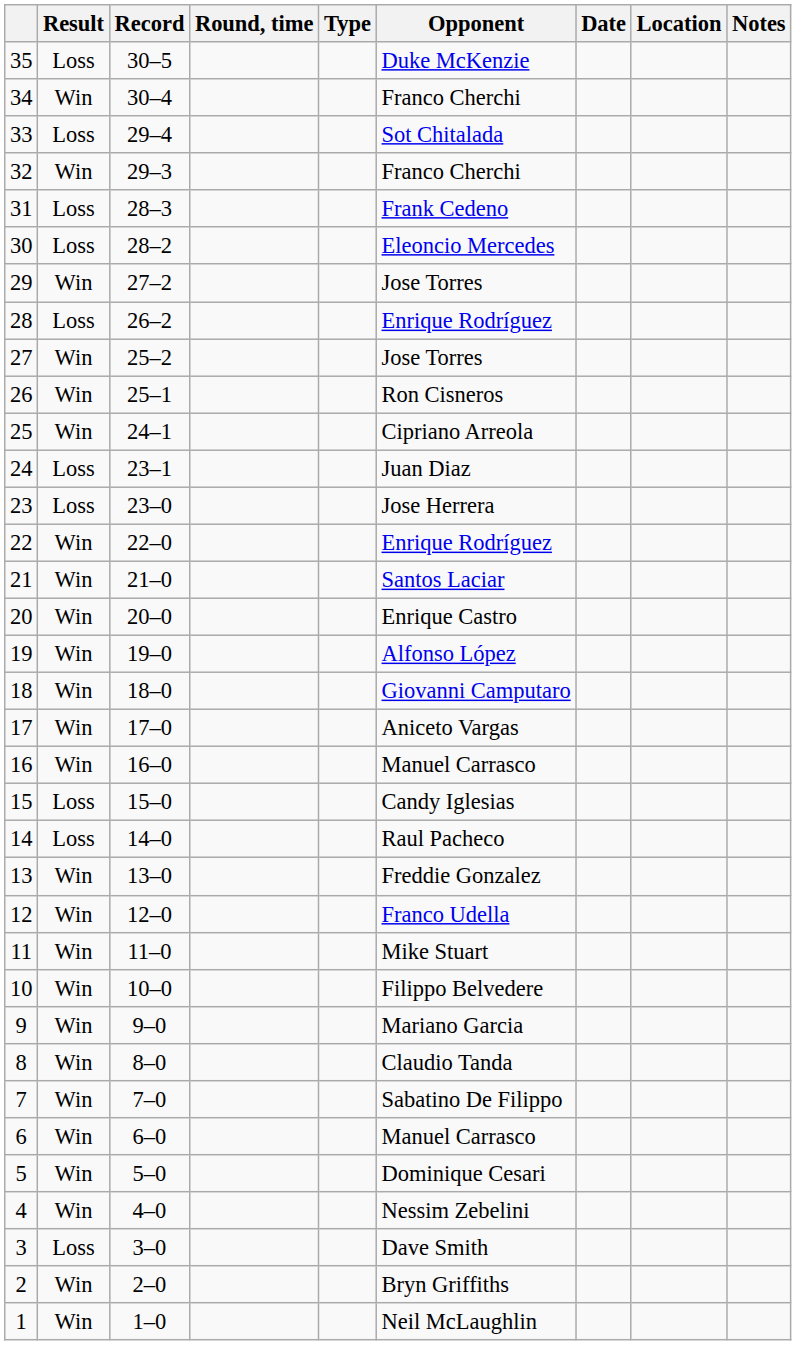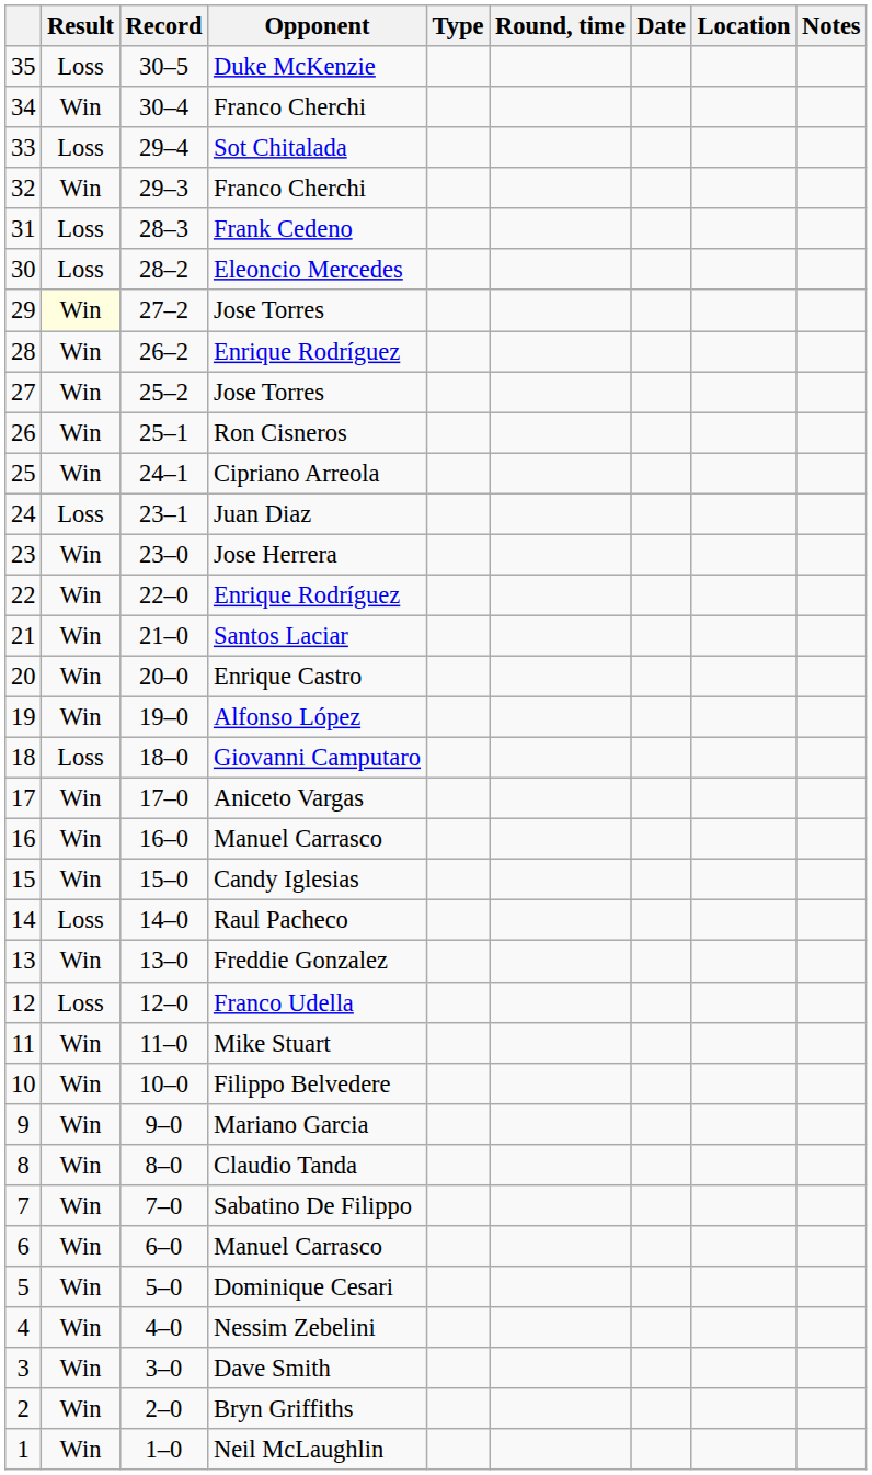 <table class="wikitable" style="text-align:center; font-size:95%">
 <tr>
 <th></th>
 <th>Result</th>
 <th>Record</th>
+<th>Opponent</th>
+<th>Type</th>
 <th>Round, time</th>
-<th>Type</th>
-<th>Opponent</th>
 <th>Date</th>
 <th>Location</th>
 <th>Notes</th>
 </tr>
 <tr>
 <td>35</td>
 <td>Loss</td>
 <td>30–5</td>
+<td align=left><a href='#'>Duke McKenzie</a></td>
 <td></td>
 <td></td>
-<td align=left><a href='#'>Duke McKenzie</a></td>
 <td></td>
 <td align=left></td>
 <td align=left></td>
 </tr>
 <tr>
 <td>34</td>
 <td>Win</td>
 <td>30–4</td>
+<td align=left>Franco Cherchi</td>
 <td></td>
 <td></td>
-<td align=left>Franco Cherchi</td>
 <td></td>
 <td align=left></td>
 <td align=left></td>
 </tr>
 <tr>
 <td>33</td>
 <td>Loss</td>
 <td>29–4</td>
+<td align=left><a href='#'>Sot Chitalada</a></td>
 <td></td>
 <td></td>
-<td align=left><a href='#'>Sot Chitalada</a></td>
 <td></td>
 <td align=left></td>
 <td align=left></td>
 </tr>
 <tr>
 <td>32</td>
 <td>Win</td>
 <td>29–3</td>
+<td align=left>Franco Cherchi</td>
 <td></td>
 <td></td>
-<td align=left>Franco Cherchi</td>
 <td></td>
 <td align=left></td>
 <td align=left></td>
 </tr>
 <tr>
 <td>31</td>
 <td>Loss</td>
 <td>28–3</td>
+<td align=left><a href='#'>Frank Cedeno</a></td>
 <td></td>
 <td></td>
-<td align=left><a href='#'>Frank Cedeno</a></td>
 <td></td>
 <td align=left></td>
 <td align=left></td>
 </tr>
 <tr>
 <td>30</td>
 <td>Loss</td>
 <td>28–2</td>
+<td align=left><a href='#'>Eleoncio Mercedes</a></td>
 <td></td>
 <td></td>
-<td align=left><a href='#'>Eleoncio Mercedes</a></td>
 <td></td>
 <td align=left></td>
 <td align=left></td>
 </tr>
 <tr>
 <td>29</td>
-<td>Win</td>
+<td style="background: lightyellow;">Win</td>
 <td>27–2</td>
+<td align=left>Jose Torres</td>
 <td></td>
 <td></td>
-<td align=left>Jose Torres</td>
 <td></td>
 <td align=left></td>
 <td align=left></td>
 </tr>
 <tr>
 <td>28</td>
-<td>Loss</td>
+<td>Win</td>
 <td>26–2</td>
+<td align=left><a href='#'>Enrique Rodríguez</a></td>
 <td></td>
 <td></td>
-<td align=left><a href='#'>Enrique Rodríguez</a></td>
 <td></td>
 <td align=left></td>
 <td align=left></td>
 </tr>
 <tr>
 <td>27</td>
 <td>Win</td>
 <td>25–2</td>
+<td align=left>Jose Torres</td>
 <td></td>
 <td></td>
-<td align=left>Jose Torres</td>
 <td></td>
 <td align=left></td>
 <td align=left></td>
 </tr>
 <tr>
 <td>26</td>
 <td>Win</td>
 <td>25–1</td>
+<td align=left>Ron Cisneros</td>
 <td></td>
 <td></td>
-<td align=left>Ron Cisneros</td>
 <td></td>
 <td align=left></td>
 <td align=left></td>
 </tr>
 <tr>
 <td>25</td>
 <td>Win</td>
 <td>24–1</td>
+<td align=left>Cipriano Arreola</td>
 <td></td>
 <td></td>
-<td align=left>Cipriano Arreola</td>
 <td></td>
 <td align=left></td>
 <td align=left></td>
 </tr>
 <tr>
 <td>24</td>
 <td>Loss</td>
 <td>23–1</td>
+<td align=left>Juan Diaz</td>
 <td></td>
 <td></td>
-<td align=left>Juan Diaz</td>
 <td></td>
 <td align=left></td>
 <td align=left></td>
 </tr>
 <tr>
 <td>23</td>
-<td>Loss</td>
+<td>Win</td>
 <td>23–0</td>
+<td align=left>Jose Herrera</td>
 <td></td>
 <td></td>
-<td align=left>Jose Herrera</td>
 <td></td>
 <td align=left></td>
 <td align=left></td>
 </tr>
 <tr>
 <td>22</td>
 <td>Win</td>
 <td>22–0</td>
+<td align=left><a href='#'>Enrique Rodríguez</a></td>
 <td></td>
 <td></td>
-<td align=left><a href='#'>Enrique Rodríguez</a></td>
 <td></td>
 <td align=left></td>
 <td align=left></td>
 </tr>
 <tr>
 <td>21</td>
 <td>Win</td>
 <td>21–0</td>
+<td align=left><a href='#'>Santos Laciar</a></td>
 <td></td>
 <td></td>
-<td align=left><a href='#'>Santos Laciar</a></td>
 <td></td>
 <td align=left></td>
 <td align=left></td>
 </tr>
 <tr>
 <td>20</td>
 <td>Win</td>
 <td>20–0</td>
+<td align=left>Enrique Castro</td>
 <td></td>
 <td></td>
-<td align=left>Enrique Castro</td>
 <td></td>
 <td align=left></td>
 <td align=left></td>
 </tr>
 <tr>
 <td>19</td>
 <td>Win</td>
 <td>19–0</td>
+<td align=left><a href='#'>Alfonso López</a></td>
 <td></td>
 <td></td>
-<td align=left><a href='#'>Alfonso López</a></td>
 <td></td>
 <td align=left></td>
 <td align=left></td>
 </tr>
 <tr>
 <td>18</td>
-<td>Win</td>
+<td>Loss</td>
 <td>18–0</td>
+<td align=left><a href='#'>Giovanni Camputaro</a></td>
 <td></td>
 <td></td>
-<td align=left><a href='#'>Giovanni Camputaro</a></td>
 <td></td>
 <td align=left></td>
 <td align=left></td>
 </tr>
 <tr>
 <td>17</td>
 <td>Win</td>
 <td>17–0</td>
+<td align=left>Aniceto Vargas</td>
 <td></td>
 <td></td>
-<td align=left>Aniceto Vargas</td>
 <td></td>
 <td align=left></td>
 <td align=left></td>
 </tr>
 <tr>
 <td>16</td>
 <td>Win</td>
 <td>16–0</td>
+<td align=left>Manuel Carrasco</td>
 <td></td>
 <td></td>
-<td align=left>Manuel Carrasco</td>
 <td></td>
 <td align=left></td>
 <td align=left></td>
 </tr>
 <tr>
 <td>15</td>
-<td>Loss</td>
+<td>Win</td>
 <td>15–0</td>
+<td align=left>Candy Iglesias</td>
 <td></td>
 <td></td>
-<td align=left>Candy Iglesias</td>
 <td></td>
 <td align=left></td>
 <td align=left></td>
 </tr>
 <tr>
 <td>14</td>
 <td>Loss</td>
 <td>14–0</td>
+<td align=left>Raul Pacheco</td>
 <td></td>
 <td></td>
-<td align=left>Raul Pacheco</td>
 <td></td>
 <td align=left></td>
 <td align=left></td>
 </tr>
 <tr>
 <td>13</td>
 <td>Win</td>
 <td>13–0</td>
+<td align=left>Freddie Gonzalez</td>
 <td></td>
 <td></td>
-<td align=left>Freddie Gonzalez</td>
 <td></td>
 <td align=left></td>
 <td align=left></td>
 </tr>
 <tr>
 <td>12</td>
-<td>Win</td>
+<td>Loss</td>
 <td>12–0</td>
+<td align=left><a href='#'>Franco Udella</a></td>
 <td></td>
 <td></td>
-<td align=left><a href='#'>Franco Udella</a></td>
 <td></td>
 <td align=left></td>
 <td align=left></td>
 </tr>
 <tr>
 <td>11</td>
 <td>Win</td>
 <td>11–0</td>
+<td align=left>Mike Stuart</td>
 <td></td>
 <td></td>
-<td align=left>Mike Stuart</td>
 <td></td>
 <td align=left></td>
 <td align=left></td>
 </tr>
 <tr>
 <td>10</td>
 <td>Win</td>
 <td>10–0</td>
+<td align=left>Filippo Belvedere</td>
 <td></td>
 <td></td>
-<td align=left>Filippo Belvedere</td>
 <td></td>
 <td align=left></td>
 <td align=left></td>
 </tr>
 <tr>
 <td>9</td>
 <td>Win</td>
 <td>9–0</td>
+<td align=left>Mariano Garcia</td>
 <td></td>
 <td></td>
-<td align=left>Mariano Garcia</td>
 <td></td>
 <td align=left></td>
 <td align=left></td>
 </tr>
 <tr>
 <td>8</td>
 <td>Win</td>
 <td>8–0</td>
+<td align=left>Claudio Tanda</td>
 <td></td>
 <td></td>
-<td align=left>Claudio Tanda</td>
 <td></td>
 <td align=left></td>
 <td align=left></td>
 </tr>
 <tr>
 <td>7</td>
 <td>Win</td>
 <td>7–0</td>
+<td align=left>Sabatino De Filippo</td>
 <td></td>
 <td></td>
-<td align=left>Sabatino De Filippo</td>
 <td></td>
 <td align=left></td>
 <td align=left></td>
 </tr>
 <tr>
 <td>6</td>
 <td>Win</td>
 <td>6–0</td>
+<td align=left>Manuel Carrasco</td>
 <td></td>
 <td></td>
-<td align=left>Manuel Carrasco</td>
 <td></td>
 <td align=left></td>
 <td align=left></td>
 </tr>
 <tr>
 <td>5</td>
 <td>Win</td>
 <td>5–0</td>
+<td align=left>Dominique Cesari</td>
 <td></td>
 <td></td>
-<td align=left>Dominique Cesari</td>
 <td></td>
 <td align=left></td>
 <td align=left></td>
 </tr>
 <tr>
 <td>4</td>
 <td>Win</td>
 <td>4–0</td>
+<td align=left>Nessim Zebelini</td>
 <td></td>
 <td></td>
-<td align=left>Nessim Zebelini</td>
 <td></td>
 <td align=left></td>
 <td align=left></td>
 </tr>
 <tr>
 <td>3</td>
-<td>Loss</td>
+<td>Win</td>
 <td>3–0</td>
+<td align=left>Dave Smith</td>
 <td></td>
 <td></td>
-<td align=left>Dave Smith</td>
 <td></td>
 <td align=left></td>
 <td align=left></td>
 </tr>
 <tr>
 <td>2</td>
 <td>Win</td>
 <td>2–0</td>
+<td align=left>Bryn Griffiths</td>
 <td></td>
 <td></td>
-<td align=left>Bryn Griffiths</td>
 <td></td>
 <td align=left></td>
 <td align=left></td>
 </tr>
 <tr>
 <td>1</td>
 <td>Win</td>
 <td>1–0</td>
+<td align=left>Neil McLaughlin</td>
 <td></td>
 <td></td>
-<td align=left>Neil McLaughlin</td>
 <td></td>
 <td align=left></td>
 <td align=left></td>
 </tr>
 </table>
